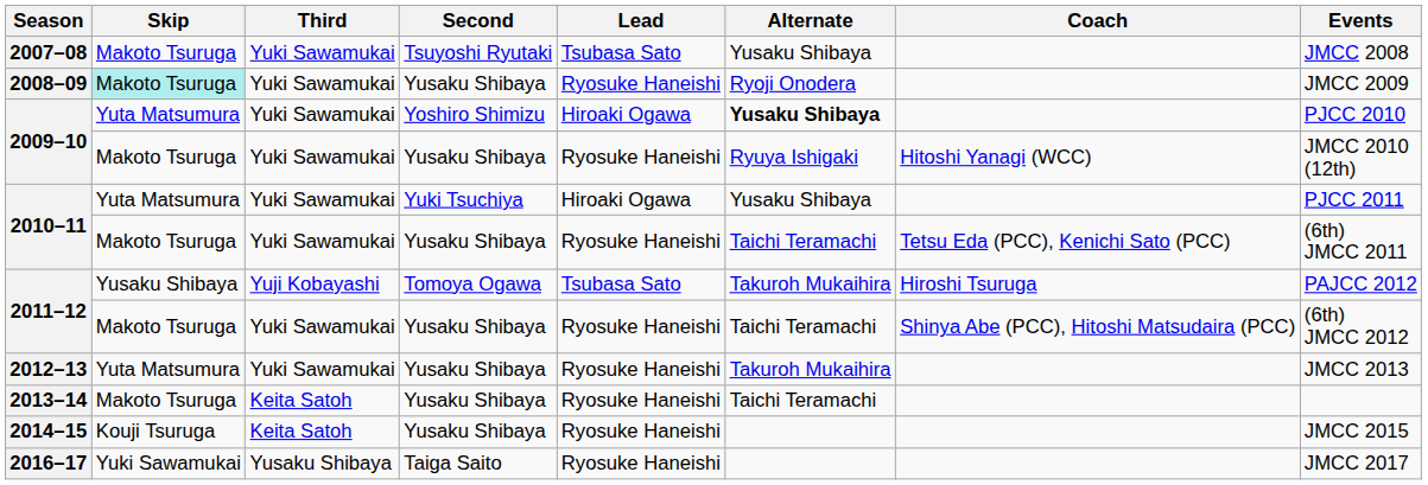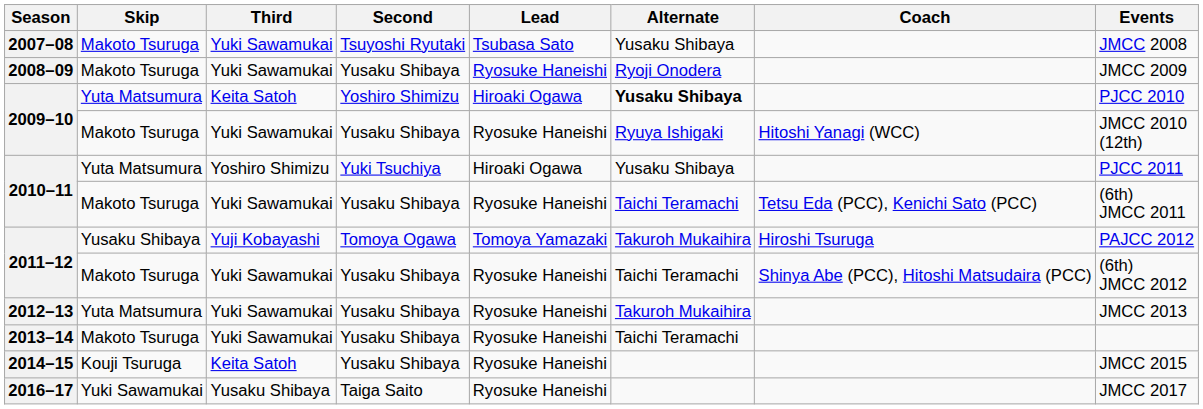 <table class="wikitable">
 <tr>
 <th scope="col">Season</th>
 <th scope="col">Skip</th>
 <th scope="col">Third</th>
 <th scope="col">Second</th>
 <th scope="col">Lead</th>
 <th scope="col">Alternate</th>
 <th scope="col">Coach</th>
 <th scope="col">Events</th>
 </tr>
 <tr>
 <th scope="row">2007–08</th>
 <td><a href='#'>Makoto Tsuruga</a></td>
 <td><a href='#'>Yuki Sawamukai</a></td>
 <td><a href='#'>Tsuyoshi Ryutaki</a></td>
 <td><a href='#'>Tsubasa Sato</a></td>
 <td>Yusaku Shibaya</td>
 <td></td>
 <td><a href='#'>JMCC</a> 2008 </td>
 </tr>
 <tr>
 <th scope="row">2008–09</th>
-<td style="background: paleturquoise;">Makoto Tsuruga</td>
+<td>Makoto Tsuruga</td>
 <td>Yuki Sawamukai</td>
 <td>Yusaku Shibaya</td>
 <td><a href='#'>Ryosuke Haneishi</a></td>
 <td><a href='#'>Ryoji Onodera</a></td>
 <td></td>
 <td>JMCC 2009 </td>
 </tr>
 <tr>
 <th scope="row" rowspan=2>2009–10</th>
 <td><a href='#'>Yuta Matsumura</a></td>
-<td>Yuki Sawamukai</td>
+<td><a href='#'>Keita Satoh</a></td>
 <td><a href='#'>Yoshiro Shimizu</a></td>
 <td><a href='#'>Hiroaki Ogawa</a></td>
 <td><strong>Yusaku Shibaya</strong></td>
 <td></td>
 <td><a href='#'>PJCC 2010</a> </td>
 </tr>
 <tr>
 <td>Makoto Tsuruga</td>
 <td>Yuki Sawamukai</td>
 <td>Yusaku Shibaya</td>
 <td>Ryosuke Haneishi</td>
 <td><a href='#'>Ryuya Ishigaki</a></td>
 <td><a href='#'>Hitoshi Yanagi</a> (WCC)</td>
 <td>JMCC 2010 <br> (12th)</td>
 </tr>
 <tr>
 <th scope="row" rowspan=2>2010–11</th>
 <td>Yuta Matsumura</td>
-<td>Yuki Sawamukai</td>
+<td>Yoshiro Shimizu</td>
 <td><a href='#'>Yuki Tsuchiya</a></td>
 <td>Hiroaki Ogawa</td>
 <td>Yusaku Shibaya</td>
 <td></td>
 <td><a href='#'>PJCC 2011</a> </td>
 </tr>
 <tr>
 <td>Makoto Tsuruga</td>
 <td>Yuki Sawamukai</td>
 <td>Yusaku Shibaya</td>
 <td>Ryosuke Haneishi</td>
 <td><a href='#'>Taichi Teramachi</a></td>
 <td><a href='#'>Tetsu Eda</a> (PCC), <a href='#'>Kenichi Sato</a> (PCC)</td>
 <td> (6th)<br>JMCC 2011 </td>
 </tr>
 <tr>
 <th scope="row" rowspan=2>2011–12</th>
 <td>Yusaku Shibaya</td>
 <td><a href='#'>Yuji Kobayashi</a></td>
 <td><a href='#'>Tomoya Ogawa</a></td>
-<td><a href='#'>Tsubasa Sato</a></td>
+<td><a href='#'>Tomoya Yamazaki</a></td>
 <td><a href='#'>Takuroh Mukaihira</a></td>
 <td><a href='#'>Hiroshi Tsuruga</a></td>
 <td><a href='#'>PAJCC 2012</a> </td>
 </tr>
 <tr>
 <td>Makoto Tsuruga</td>
 <td>Yuki Sawamukai</td>
 <td>Yusaku Shibaya</td>
 <td>Ryosuke Haneishi</td>
 <td>Taichi Teramachi</td>
 <td><a href='#'>Shinya Abe</a> (PCC), <a href='#'>Hitoshi Matsudaira</a> (PCC)</td>
 <td> (6th)<br>JMCC 2012 </td>
 </tr>
 <tr>
 <th scope="row">2012–13</th>
 <td>Yuta Matsumura</td>
 <td>Yuki Sawamukai</td>
 <td>Yusaku Shibaya</td>
 <td>Ryosuke Haneishi</td>
 <td><a href='#'>Takuroh Mukaihira</a></td>
 <td></td>
 <td>JMCC 2013 </td>
 </tr>
 <tr>
 <th scope="row">2013–14</th>
 <td>Makoto Tsuruga</td>
-<td><a href='#'>Keita Satoh</a></td>
+<td>Yuki Sawamukai</td>
 <td>Yusaku Shibaya</td>
 <td>Ryosuke Haneishi</td>
 <td>Taichi Teramachi</td>
 <td></td>
 <td></td>
 </tr>
 <tr>
 <th scope="row">2014–15</th>
 <td>Kouji Tsuruga</td>
 <td><a href='#'>Keita Satoh</a></td>
 <td>Yusaku Shibaya</td>
 <td>Ryosuke Haneishi</td>
 <td></td>
 <td></td>
 <td>JMCC 2015 </td>
 </tr>
 <tr>
 <th scope="row">2016–17</th>
 <td>Yuki Sawamukai</td>
 <td>Yusaku Shibaya</td>
 <td>Taiga Saito</td>
 <td>Ryosuke Haneishi</td>
 <td></td>
 <td></td>
 <td>JMCC 2017 </td>
 </tr>
 </table>
